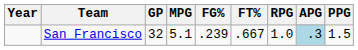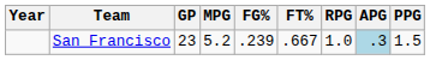 <table class="wikitable sortable" style="font-size:95%; text-align:right;">
 <tr>
 <th>Year</th>
 <th>Team</th>
 <th>GP</th>
 <th>MPG</th>
 <th>FG%</th>
 <th>FT%</th>
 <th>RPG</th>
 <th>APG</th>
 <th>PPG</th>
 </tr>
 <tr>
 <td style="text-align:left;"></td>
 <td style="text-align:left;"><a href='#'>San Francisco</a></td>
-<td>32</td>
-<td>5.1</td>
+<td>23</td>
+<td>5.2</td>
 <td>.239</td>
 <td>.667</td>
 <td>1.0</td>
 <td style="background: lightblue;">.3</td>
 <td>1.5</td>
 </tr>
 </table>
